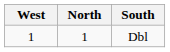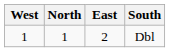 <table class='wikitable'>
 <tr>
 <th width="25%"><strong>West </strong></th>
 <th width="25%"><strong>North </strong></th>
+<th width="25%"><strong>East </strong></th>
 <th width="25%"><strong>South</strong></th>
 </tr>
 <tr align=center>
 <td>1</td>
 <td>1</td>
+<td>2</td>
 <td>Dbl</td>
 </tr>
 </table>
